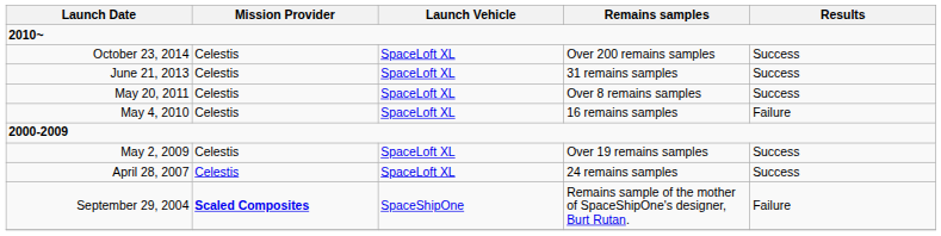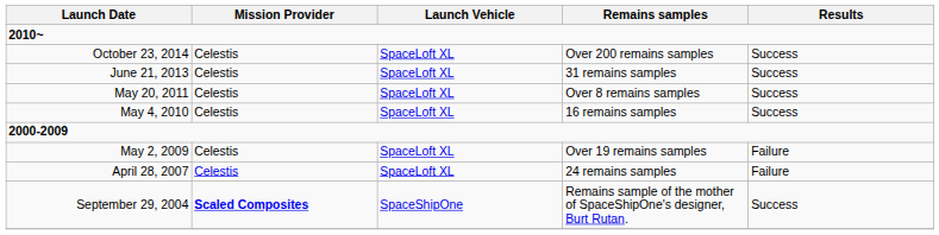 <table class="wikitable sortable" style="margin: 1em auto 1em auto;" width="95%">
 <tr>
 <th style="width:20%;"><strong>Launch Date</strong></th>
 <th style="width:20%;"><strong>Mission Provider</strong></th>
 <th style="width:20%;"><strong>Launch Vehicle</strong></th>
 <th style="width:20%;"><strong>Remains samples</strong></th>
 <th style="width:20%;"><strong>Results</strong></th>
 </tr>
 <tr>
 <td colspan="5"><strong>2010~</strong></td>
 </tr>
 <tr>
 <td style="text-align:right">October 23, 2014</td>
 <td>Celestis</td>
 <td><a href='#'>SpaceLoft XL</a></td>
 <td>Over 200 remains samples</td>
 <td>Success</td>
 </tr>
 <tr>
 <td style="text-align:right">June 21, 2013</td>
 <td>Celestis</td>
 <td><a href='#'>SpaceLoft XL</a></td>
 <td>31 remains samples</td>
 <td>Success</td>
 </tr>
 <tr>
 <td style="text-align:right">May 20, 2011</td>
 <td>Celestis</td>
 <td><a href='#'>SpaceLoft XL</a></td>
 <td>Over 8 remains samples</td>
 <td>Success</td>
 </tr>
 <tr>
 <td style="text-align:right">May 4, 2010</td>
 <td>Celestis</td>
 <td><a href='#'>SpaceLoft XL</a></td>
 <td>16 remains samples</td>
-<td>Failure</td>
+<td>Success</td>
 </tr>
 <tr>
 <td colspan="6"><strong>2000-2009</strong></td>
 </tr>
 <tr>
 <td style="text-align:right">May 2, 2009</td>
 <td>Celestis</td>
 <td><a href='#'>SpaceLoft XL</a></td>
 <td>Over 19 remains samples</td>
-<td>Success</td>
+<td>Failure</td>
 </tr>
 <tr>
 <td style="text-align:right">April 28, 2007</td>
 <td><a href='#'>Celestis</a></td>
 <td><a href='#'>SpaceLoft XL</a></td>
 <td>24 remains samples</td>
-<td>Success</td>
+<td>Failure</td>
 </tr>
 <tr>
 <td style="text-align:right">September 29, 2004</td>
 <td><strong><a href='#'>Scaled Composites</a></strong></td>
 <td><a href='#'>SpaceShipOne</a></td>
 <td>Remains sample of the mother of SpaceShipOne's designer, <a href='#'>Burt Rutan</a>.</td>
-<td>Failure</td>
+<td>Success</td>
 </tr>
 <tr>
 </tr>
 </table>
